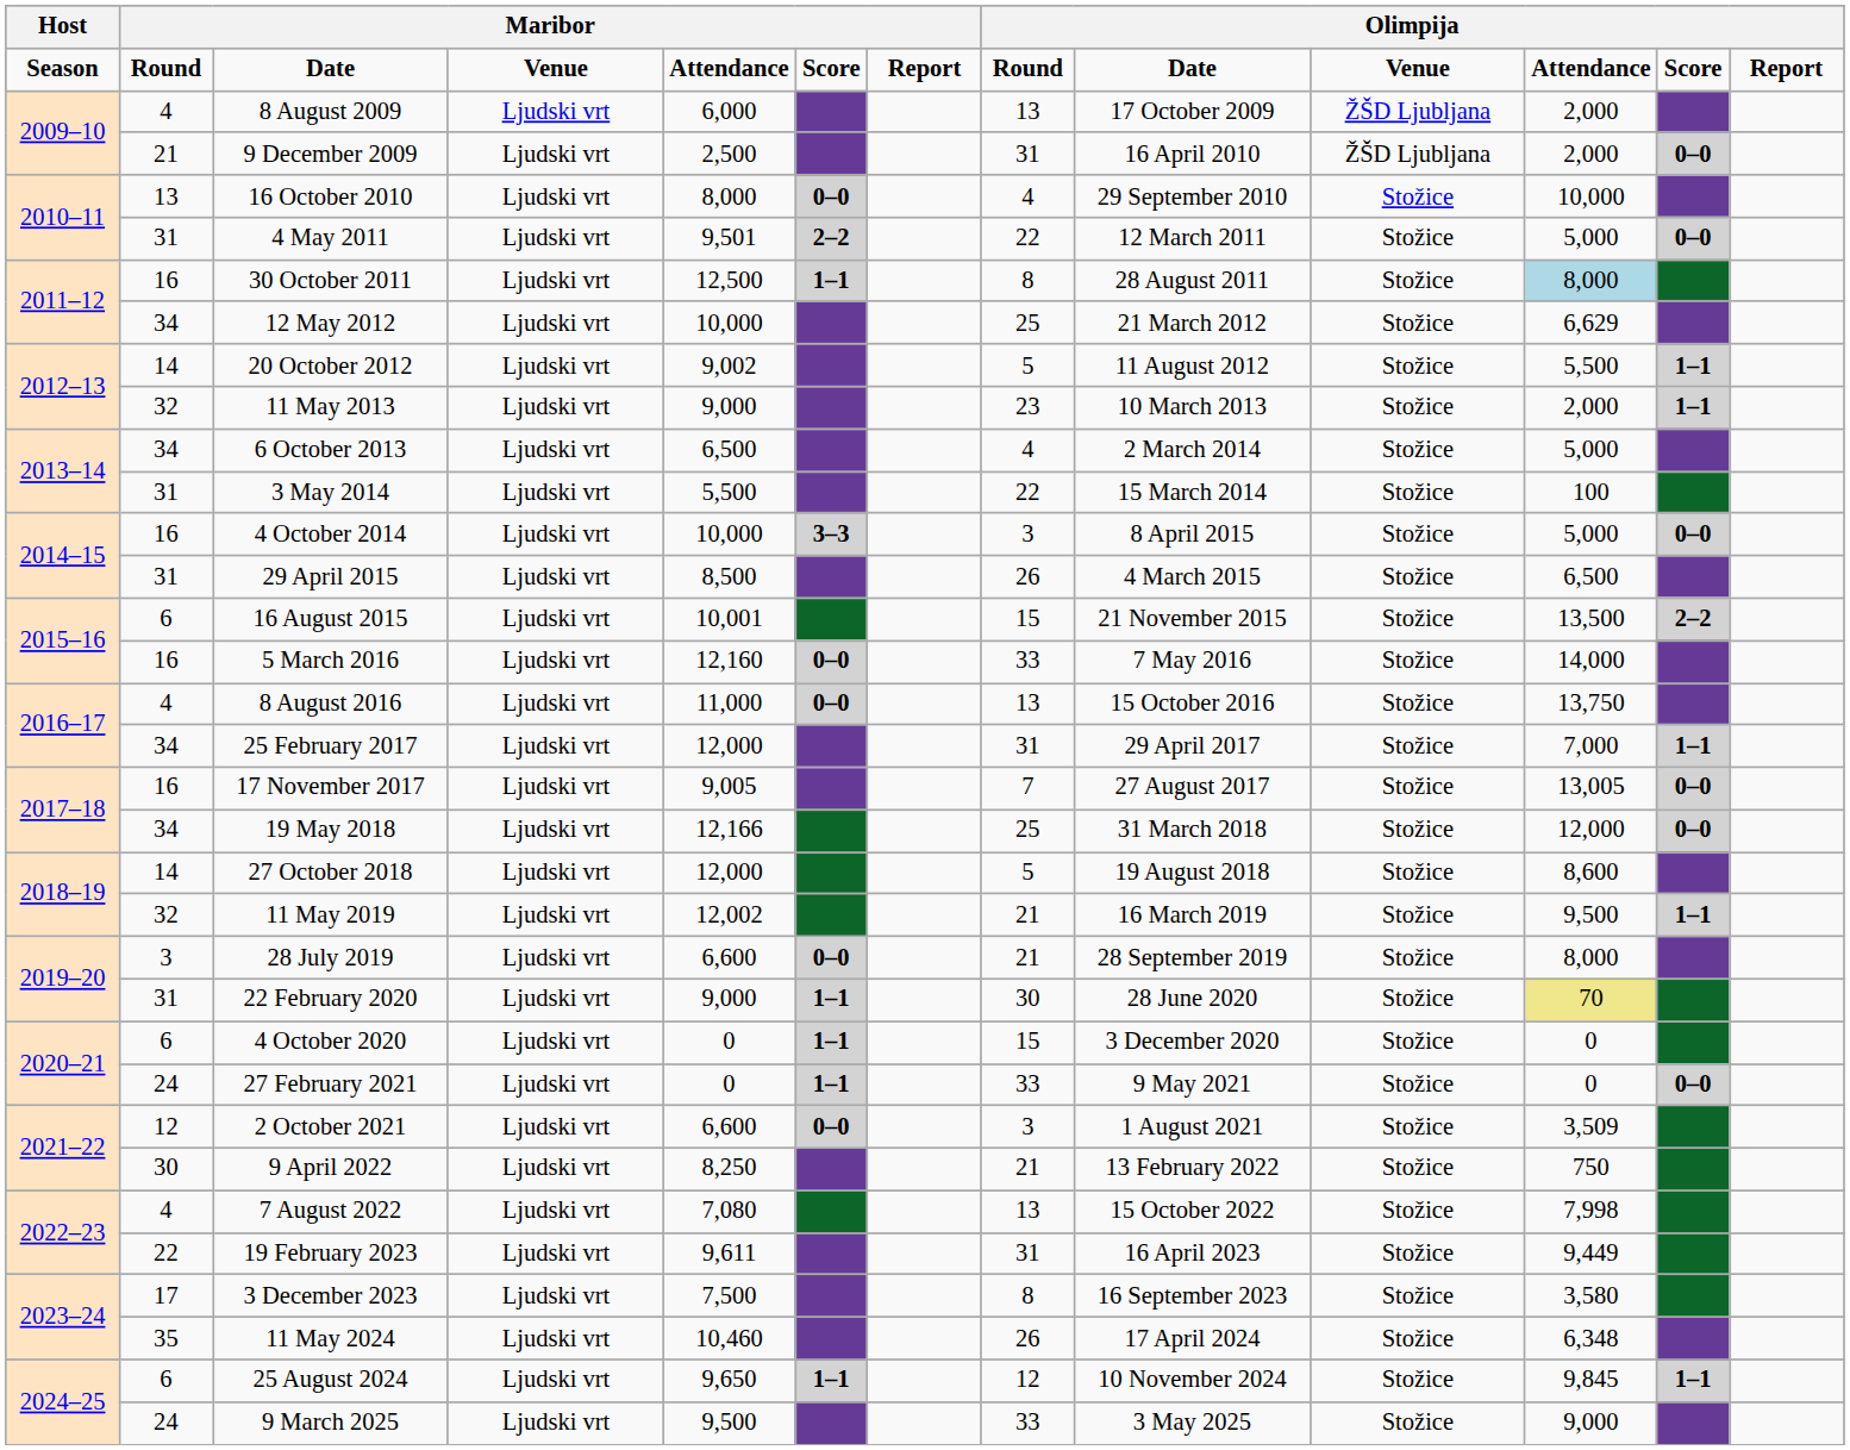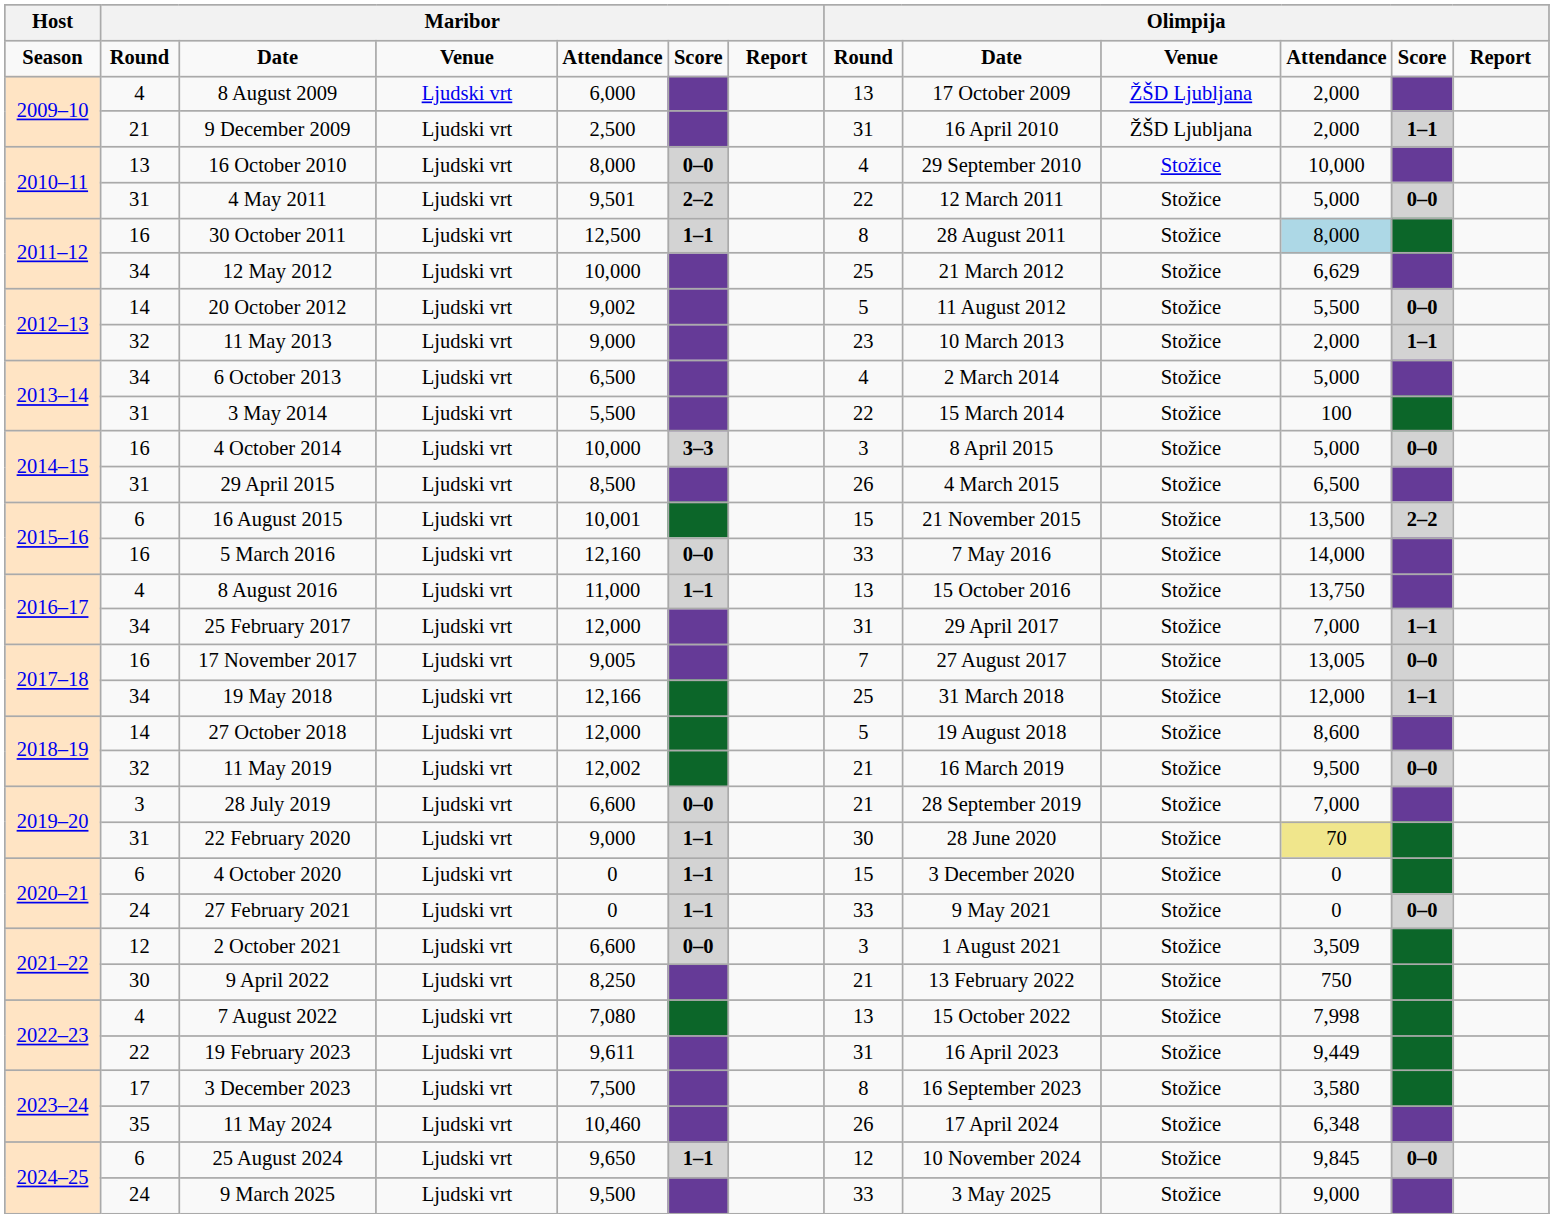 <table class="wikitable" style="text-align: center; font-size: 12px">
 <tr bgcolor=#F5F5F5>
 <th>Host</th>
 <th colspan=6>Maribor</th>
 <th colspan=6>Olimpija</th>
 </tr>
 <tr>
 <td width="50"><strong>Season</strong></td>
 <td width="40"><strong>Round</strong></td>
 <td width="110"><strong>Date</strong></td>
 <td width="100"><strong>Venue</strong></td>
 <td width="50"><strong>Attendance</strong></td>
 <td width="30"><strong>Score</strong></td>
 <td width="50"><strong>Report</strong></td>
 <td width="40"><strong>Round</strong></td>
 <td width="110"><strong>Date</strong></td>
 <td width="100"><strong>Venue</strong></td>
 <td width="50"><strong>Attendance</strong></td>
 <td width="30"><strong>Score</strong></td>
 <td width="50"><strong>Report</strong></td>
 </tr>
 <tr>
 <td bgcolor=#FFE4C4 rowspan=2><a href='#'>2009–10</a></td>
 <td>4</td>
 <td>8 August 2009</td>
 <td><a href='#'>Ljudski vrt</a></td>
 <td>6,000</td>
 <td style="background-color:#653A97"></td>
 <td></td>
 <td>13</td>
 <td>17 October 2009</td>
 <td><a href='#'>ŽŠD Ljubljana</a></td>
 <td>2,000</td>
 <td style="background-color:#653A97"></td>
 <td></td>
 </tr>
 <tr>
 <td>21</td>
 <td>9 December 2009</td>
 <td>Ljudski vrt</td>
 <td>2,500</td>
 <td style="background-color:#653A97"></td>
 <td></td>
 <td>31</td>
 <td>16 April 2010</td>
 <td>ŽŠD Ljubljana</td>
 <td>2,000</td>
-<td style="background-color:#D3D3D3"><strong>0–0</strong></td>
+<td style="background-color:#D3D3D3"><strong>1–1</strong></td>
 <td></td>
 </tr>
 <tr>
 <td bgcolor=#ffe4c4 rowspan=2><a href='#'>2010–11</a></td>
 <td>13</td>
 <td>16 October 2010</td>
 <td>Ljudski vrt</td>
 <td>8,000</td>
 <td style="background-color:#D3D3D3"><strong>0–0</strong></td>
 <td></td>
 <td>4</td>
 <td>29 September 2010</td>
 <td><a href='#'>Stožice</a></td>
 <td>10,000</td>
 <td style="background-color:#653A97"></td>
 <td></td>
 </tr>
 <tr>
 <td>31</td>
 <td>4 May 2011</td>
 <td>Ljudski vrt</td>
 <td>9,501</td>
 <td style="background-color:#D3D3D3"><strong>2–2</strong></td>
 <td></td>
 <td>22</td>
 <td>12 March 2011</td>
 <td>Stožice</td>
 <td>5,000</td>
 <td style="background-color:#D3D3D3"><strong>0–0</strong></td>
 <td></td>
 </tr>
 <tr>
 <td bgcolor=#ffe4c4 rowspan=2><a href='#'>2011–12</a></td>
 <td>16</td>
 <td>30 October 2011</td>
 <td>Ljudski vrt</td>
 <td>12,500</td>
 <td style="background-color:#D3D3D3"><strong>1–1</strong></td>
 <td></td>
 <td>8</td>
 <td>28 August 2011</td>
 <td>Stožice</td>
 <td style="background: lightblue;">8,000</td>
 <td style="background-color:#0c6629"></td>
 <td></td>
 </tr>
 <tr>
 <td>34</td>
 <td>12 May 2012</td>
 <td>Ljudski vrt</td>
 <td>10,000</td>
 <td style="background-color:#653A97"></td>
 <td></td>
 <td>25</td>
 <td>21 March 2012</td>
 <td>Stožice</td>
 <td>6,629</td>
 <td style="background-color:#653A97"></td>
 <td></td>
 </tr>
 <tr>
 <td bgcolor=#ffe4c4 rowspan=2><a href='#'>2012–13</a></td>
 <td>14</td>
 <td>20 October 2012</td>
 <td>Ljudski vrt</td>
 <td>9,002</td>
 <td style="background-color:#653A97"></td>
 <td></td>
 <td>5</td>
 <td>11 August 2012</td>
 <td>Stožice</td>
 <td>5,500</td>
-<td style="background-color:#D3D3D3"><strong>1–1</strong></td>
+<td style="background-color:#D3D3D3"><strong>0–0</strong></td>
 <td></td>
 </tr>
 <tr>
 <td>32</td>
 <td>11 May 2013</td>
 <td>Ljudski vrt</td>
 <td>9,000</td>
 <td style="background-color:#653A97"></td>
 <td></td>
 <td>23</td>
 <td>10 March 2013</td>
 <td>Stožice</td>
 <td>2,000</td>
 <td style="background-color:#D3D3D3"><strong>1–1</strong></td>
 <td></td>
 </tr>
 <tr>
 <td bgcolor=#FFE4C4 rowspan=2><a href='#'>2013–14</a></td>
 <td>34</td>
 <td>6 October 2013</td>
 <td>Ljudski vrt</td>
 <td>6,500</td>
 <td style="background-color:#653A97"></td>
 <td></td>
 <td>4</td>
 <td>2 March 2014</td>
 <td>Stožice</td>
 <td>5,000</td>
 <td style="background-color:#653A97"></td>
 <td></td>
 </tr>
 <tr>
 <td>31</td>
 <td>3 May 2014</td>
 <td>Ljudski vrt</td>
 <td>5,500</td>
 <td style="background-color:#653A97"></td>
 <td></td>
 <td>22</td>
 <td>15 March 2014</td>
 <td>Stožice</td>
 <td>100</td>
 <td style="background-color:#0c6629"></td>
 <td></td>
 </tr>
 <tr>
 <td bgcolor=#FFE4C4 rowspan=2><a href='#'>2014–15</a></td>
 <td>16</td>
 <td>4 October 2014</td>
 <td>Ljudski vrt</td>
 <td>10,000</td>
 <td style="background-color:#D3D3D3"><strong>3–3</strong></td>
 <td></td>
 <td>3</td>
 <td>8 April 2015</td>
 <td>Stožice</td>
 <td>5,000</td>
 <td style="background-color:#D3D3D3"><strong>0–0</strong></td>
 <td></td>
 </tr>
 <tr>
 <td>31</td>
 <td>29 April 2015</td>
 <td>Ljudski vrt</td>
 <td>8,500</td>
 <td style="background-color:#653A97"></td>
 <td></td>
 <td>26</td>
 <td>4 March 2015</td>
 <td>Stožice</td>
 <td>6,500</td>
 <td style="background-color:#653A97"></td>
 <td></td>
 </tr>
 <tr>
 <td bgcolor=#FFE4C4 rowspan=2><a href='#'>2015–16</a></td>
 <td>6</td>
 <td>16 August 2015</td>
 <td>Ljudski vrt</td>
 <td>10,001</td>
 <td style="background-color:#0c6629"></td>
 <td></td>
 <td>15</td>
 <td>21 November 2015</td>
 <td>Stožice</td>
 <td>13,500</td>
 <td style="background-color:#D3D3D3"><strong>2–2</strong></td>
 <td></td>
 </tr>
 <tr>
 <td>16</td>
 <td>5 March 2016</td>
 <td>Ljudski vrt</td>
 <td>12,160</td>
 <td style="background-color:#D3D3D3"><strong>0–0</strong></td>
 <td></td>
 <td>33</td>
 <td>7 May 2016</td>
 <td>Stožice</td>
 <td>14,000</td>
 <td style="background-color:#653A97"></td>
 <td></td>
 </tr>
 <tr>
 <td bgcolor=#FFE4C4 rowspan=2><a href='#'>2016–17</a></td>
 <td>4</td>
 <td>8 August 2016</td>
 <td>Ljudski vrt</td>
 <td>11,000</td>
-<td style="background-color:#D3D3D3"><strong>0–0</strong></td>
+<td style="background-color:#D3D3D3"><strong>1–1</strong></td>
 <td></td>
 <td>13</td>
 <td>15 October 2016</td>
 <td>Stožice</td>
 <td>13,750</td>
 <td style="background-color:#653A97"></td>
 <td></td>
 </tr>
 <tr>
 <td>34</td>
 <td>25 February 2017</td>
 <td>Ljudski vrt</td>
 <td>12,000</td>
 <td style="background-color:#653A97"></td>
 <td></td>
 <td>31</td>
 <td>29 April 2017</td>
 <td>Stožice</td>
 <td>7,000</td>
 <td style="background-color:#D3D3D3"><strong>1–1</strong></td>
 <td></td>
 </tr>
 <tr>
 <td bgcolor=#FFE4C4 rowspan=2><a href='#'>2017–18</a></td>
 <td>16</td>
 <td>17 November 2017</td>
 <td>Ljudski vrt</td>
 <td>9,005</td>
 <td style="background-color:#653A97"></td>
 <td></td>
 <td>7</td>
 <td>27 August 2017</td>
 <td>Stožice</td>
 <td>13,005</td>
 <td style="background-color:#D3D3D3"><strong>0–0</strong></td>
 <td></td>
 </tr>
 <tr>
 <td>34</td>
 <td>19 May 2018</td>
 <td>Ljudski vrt</td>
 <td>12,166</td>
 <td style="background-color:#0c6629"></td>
 <td></td>
 <td>25</td>
 <td>31 March 2018</td>
 <td>Stožice</td>
 <td>12,000</td>
-<td style="background-color:#D3D3D3"><strong>0–0</strong></td>
+<td style="background-color:#D3D3D3"><strong>1–1</strong></td>
 <td></td>
 </tr>
 <tr>
 <td bgcolor=#FFE4C4 rowspan=2><a href='#'>2018–19</a></td>
 <td>14</td>
 <td>27 October 2018</td>
 <td>Ljudski vrt</td>
 <td>12,000</td>
 <td style="background-color:#0c6629"></td>
 <td></td>
 <td>5</td>
 <td>19 August 2018</td>
 <td>Stožice</td>
 <td>8,600</td>
 <td style="background-color:#653A97"></td>
 <td></td>
 </tr>
 <tr>
 <td>32</td>
 <td>11 May 2019</td>
 <td>Ljudski vrt</td>
 <td>12,002</td>
 <td style="background-color:#0c6629"></td>
 <td></td>
 <td>21</td>
 <td>16 March 2019</td>
 <td>Stožice</td>
 <td>9,500</td>
-<td style="background-color:#D3D3D3"><strong>1–1</strong></td>
+<td style="background-color:#D3D3D3"><strong>0–0</strong></td>
 <td></td>
 </tr>
 <tr>
 <td bgcolor=#FFE4C4 rowspan=2><a href='#'>2019–20</a></td>
 <td>3</td>
 <td>28 July 2019</td>
 <td>Ljudski vrt</td>
 <td>6,600</td>
 <td style="background-color:#D3D3D3"><strong>0–0</strong></td>
 <td></td>
 <td>21</td>
 <td>28 September 2019</td>
 <td>Stožice</td>
-<td>8,000</td>
+<td>7,000</td>
 <td style="background-color:#653A97"></td>
 <td></td>
 </tr>
 <tr>
 <td>31</td>
 <td>22 February 2020</td>
 <td>Ljudski vrt</td>
 <td>9,000</td>
 <td style="background-color:#D3D3D3"><strong>1–1</strong></td>
 <td></td>
 <td>30</td>
 <td>28 June 2020</td>
 <td>Stožice</td>
 <td style="background: khaki;">70</td>
 <td style="background-color:#0c6629"></td>
 <td></td>
 </tr>
 <tr>
 <td bgcolor=#FFE4C4 rowspan=2><a href='#'>2020–21</a></td>
 <td>6</td>
 <td>4 October 2020</td>
 <td>Ljudski vrt</td>
 <td>0</td>
 <td style="background-color:#D3D3D3"><strong>1–1</strong></td>
 <td></td>
 <td>15</td>
 <td>3 December 2020</td>
 <td>Stožice</td>
 <td>0</td>
 <td style="background-color:#0c6629"></td>
 <td></td>
 </tr>
 <tr>
 <td>24</td>
 <td>27 February 2021</td>
 <td>Ljudski vrt</td>
 <td>0</td>
 <td style="background-color:#D3D3D3"><strong>1–1</strong></td>
 <td></td>
 <td>33</td>
 <td>9 May 2021</td>
 <td>Stožice</td>
 <td>0</td>
 <td style="background-color:#D3D3D3"><strong>0–0</strong></td>
 <td></td>
 </tr>
 <tr>
 <td bgcolor=#FFE4C4 rowspan=2><a href='#'>2021–22</a></td>
 <td>12</td>
 <td>2 October 2021</td>
 <td>Ljudski vrt</td>
 <td>6,600</td>
 <td style="background-color:#D3D3D3"><strong>0–0</strong></td>
 <td></td>
 <td>3</td>
 <td>1 August 2021</td>
 <td>Stožice</td>
 <td>3,509</td>
 <td style="background-color:#0c6629"></td>
 <td></td>
 </tr>
 <tr>
 <td>30</td>
 <td>9 April 2022</td>
 <td>Ljudski vrt</td>
 <td>8,250</td>
 <td style="background-color:#653A97"></td>
 <td></td>
 <td>21</td>
 <td>13 February 2022</td>
 <td>Stožice</td>
 <td>750</td>
 <td style="background-color:#0c6629"></td>
 <td></td>
 </tr>
 <tr>
 <td bgcolor=#FFE4C4 rowspan=2><a href='#'>2022–23</a></td>
 <td>4</td>
 <td>7 August 2022</td>
 <td>Ljudski vrt</td>
 <td>7,080</td>
 <td style="background-color:#0c6629"></td>
 <td></td>
 <td>13</td>
 <td>15 October 2022</td>
 <td>Stožice</td>
 <td>7,998</td>
 <td style="background-color:#0c6629"></td>
 <td></td>
 </tr>
 <tr>
 <td>22</td>
 <td>19 February 2023</td>
 <td>Ljudski vrt</td>
 <td>9,611</td>
 <td style="background-color:#653A97"></td>
 <td></td>
 <td>31</td>
 <td>16 April 2023</td>
 <td>Stožice</td>
 <td>9,449</td>
 <td style="background-color:#0c6629"></td>
 <td></td>
 </tr>
 <tr>
 <td bgcolor=#FFE4C4 rowspan=2><a href='#'>2023–24</a></td>
 <td>17</td>
 <td>3 December 2023</td>
 <td>Ljudski vrt</td>
 <td>7,500</td>
 <td style="background-color:#653A97"></td>
 <td></td>
 <td>8</td>
 <td>16 September 2023</td>
 <td>Stožice</td>
 <td>3,580</td>
 <td style="background-color:#0c6629"></td>
 <td></td>
 </tr>
 <tr>
 <td>35</td>
 <td>11 May 2024</td>
 <td>Ljudski vrt</td>
 <td>10,460</td>
 <td style="background-color:#653A97"></td>
 <td></td>
 <td>26</td>
 <td>17 April 2024</td>
 <td>Stožice</td>
 <td>6,348</td>
 <td style="background-color:#653A97"></td>
 <td></td>
 </tr>
 <tr>
 <td bgcolor=#FFE4C4 rowspan=2><a href='#'>2024–25</a></td>
 <td>6</td>
 <td>25 August 2024</td>
 <td>Ljudski vrt</td>
 <td>9,650</td>
 <td style="background-color:#D3D3D3"><strong>1–1</strong></td>
 <td></td>
 <td>12</td>
 <td>10 November 2024</td>
 <td>Stožice</td>
 <td>9,845</td>
-<td style="background-color:#D3D3D3"><strong>1–1</strong></td>
+<td style="background-color:#D3D3D3"><strong>0–0</strong></td>
 <td></td>
 </tr>
 <tr>
 <td>24</td>
 <td>9 March 2025</td>
 <td>Ljudski vrt</td>
 <td>9,500</td>
 <td style="background-color:#653A97"></td>
 <td></td>
 <td>33</td>
 <td>3 May 2025</td>
 <td>Stožice</td>
 <td>9,000</td>
 <td style="background-color:#653A97"></td>
 <td></td>
 </tr>
 </table>
